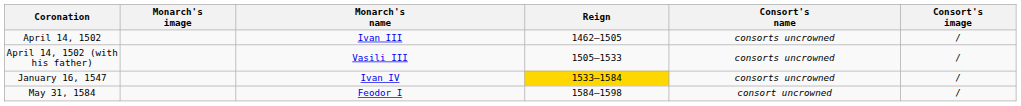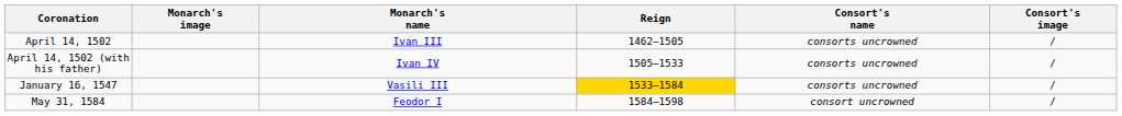 <table width=90% class="wikitable">
 <tr>
 <th width=8%>Coronation</th>
 <th width=8%>Monarch's<br>image</th>
 <th width=20%>Monarch's<br>name</th>
 <th width=10%>Reign</th>
 <th width=16%>Consort's<br>name</th>
 <th width=8%>Consort's<br>image</th>
 </tr>
 <tr>
 <td align="center">April 14, 1502</td>
 <td align="center"></td>
 <td align="center"><a href='#'>Ivan III</a></td>
 <td align="center">1462–1505</td>
 <td align="center"><em>consorts uncrowned</em></td>
 <td align="center">/</td>
 </tr>
 <tr>
 <td align="center">April 14, 1502 (with his father)</td>
 <td align="center"></td>
-<td align="center"><a href='#'>Vasili III</a></td>
+<td align="center"><a href='#'>Ivan IV</a></td>
 <td align="center">1505–1533</td>
 <td align="center"><em>consorts uncrowned</em></td>
 <td align="center">/</td>
 </tr>
 <tr>
 <td align="center">January 16, 1547</td>
 <td align="center"></td>
-<td align="center"><a href='#'>Ivan IV</a></td>
+<td align="center"><a href='#'>Vasili III</a></td>
 <td align="center" style="background: gold;">1533–1584</td>
 <td align="center"><em>consorts uncrowned</em></td>
 <td align="center">/</td>
 </tr>
 <tr>
 <td align="center">May 31, 1584</td>
 <td align="center"></td>
 <td align="center"><a href='#'>Feodor I</a></td>
 <td align="center">1584–1598</td>
 <td align="center"><em>consort uncrowned</em></td>
 <td align="center">/</td>
 </tr>
 </table>
